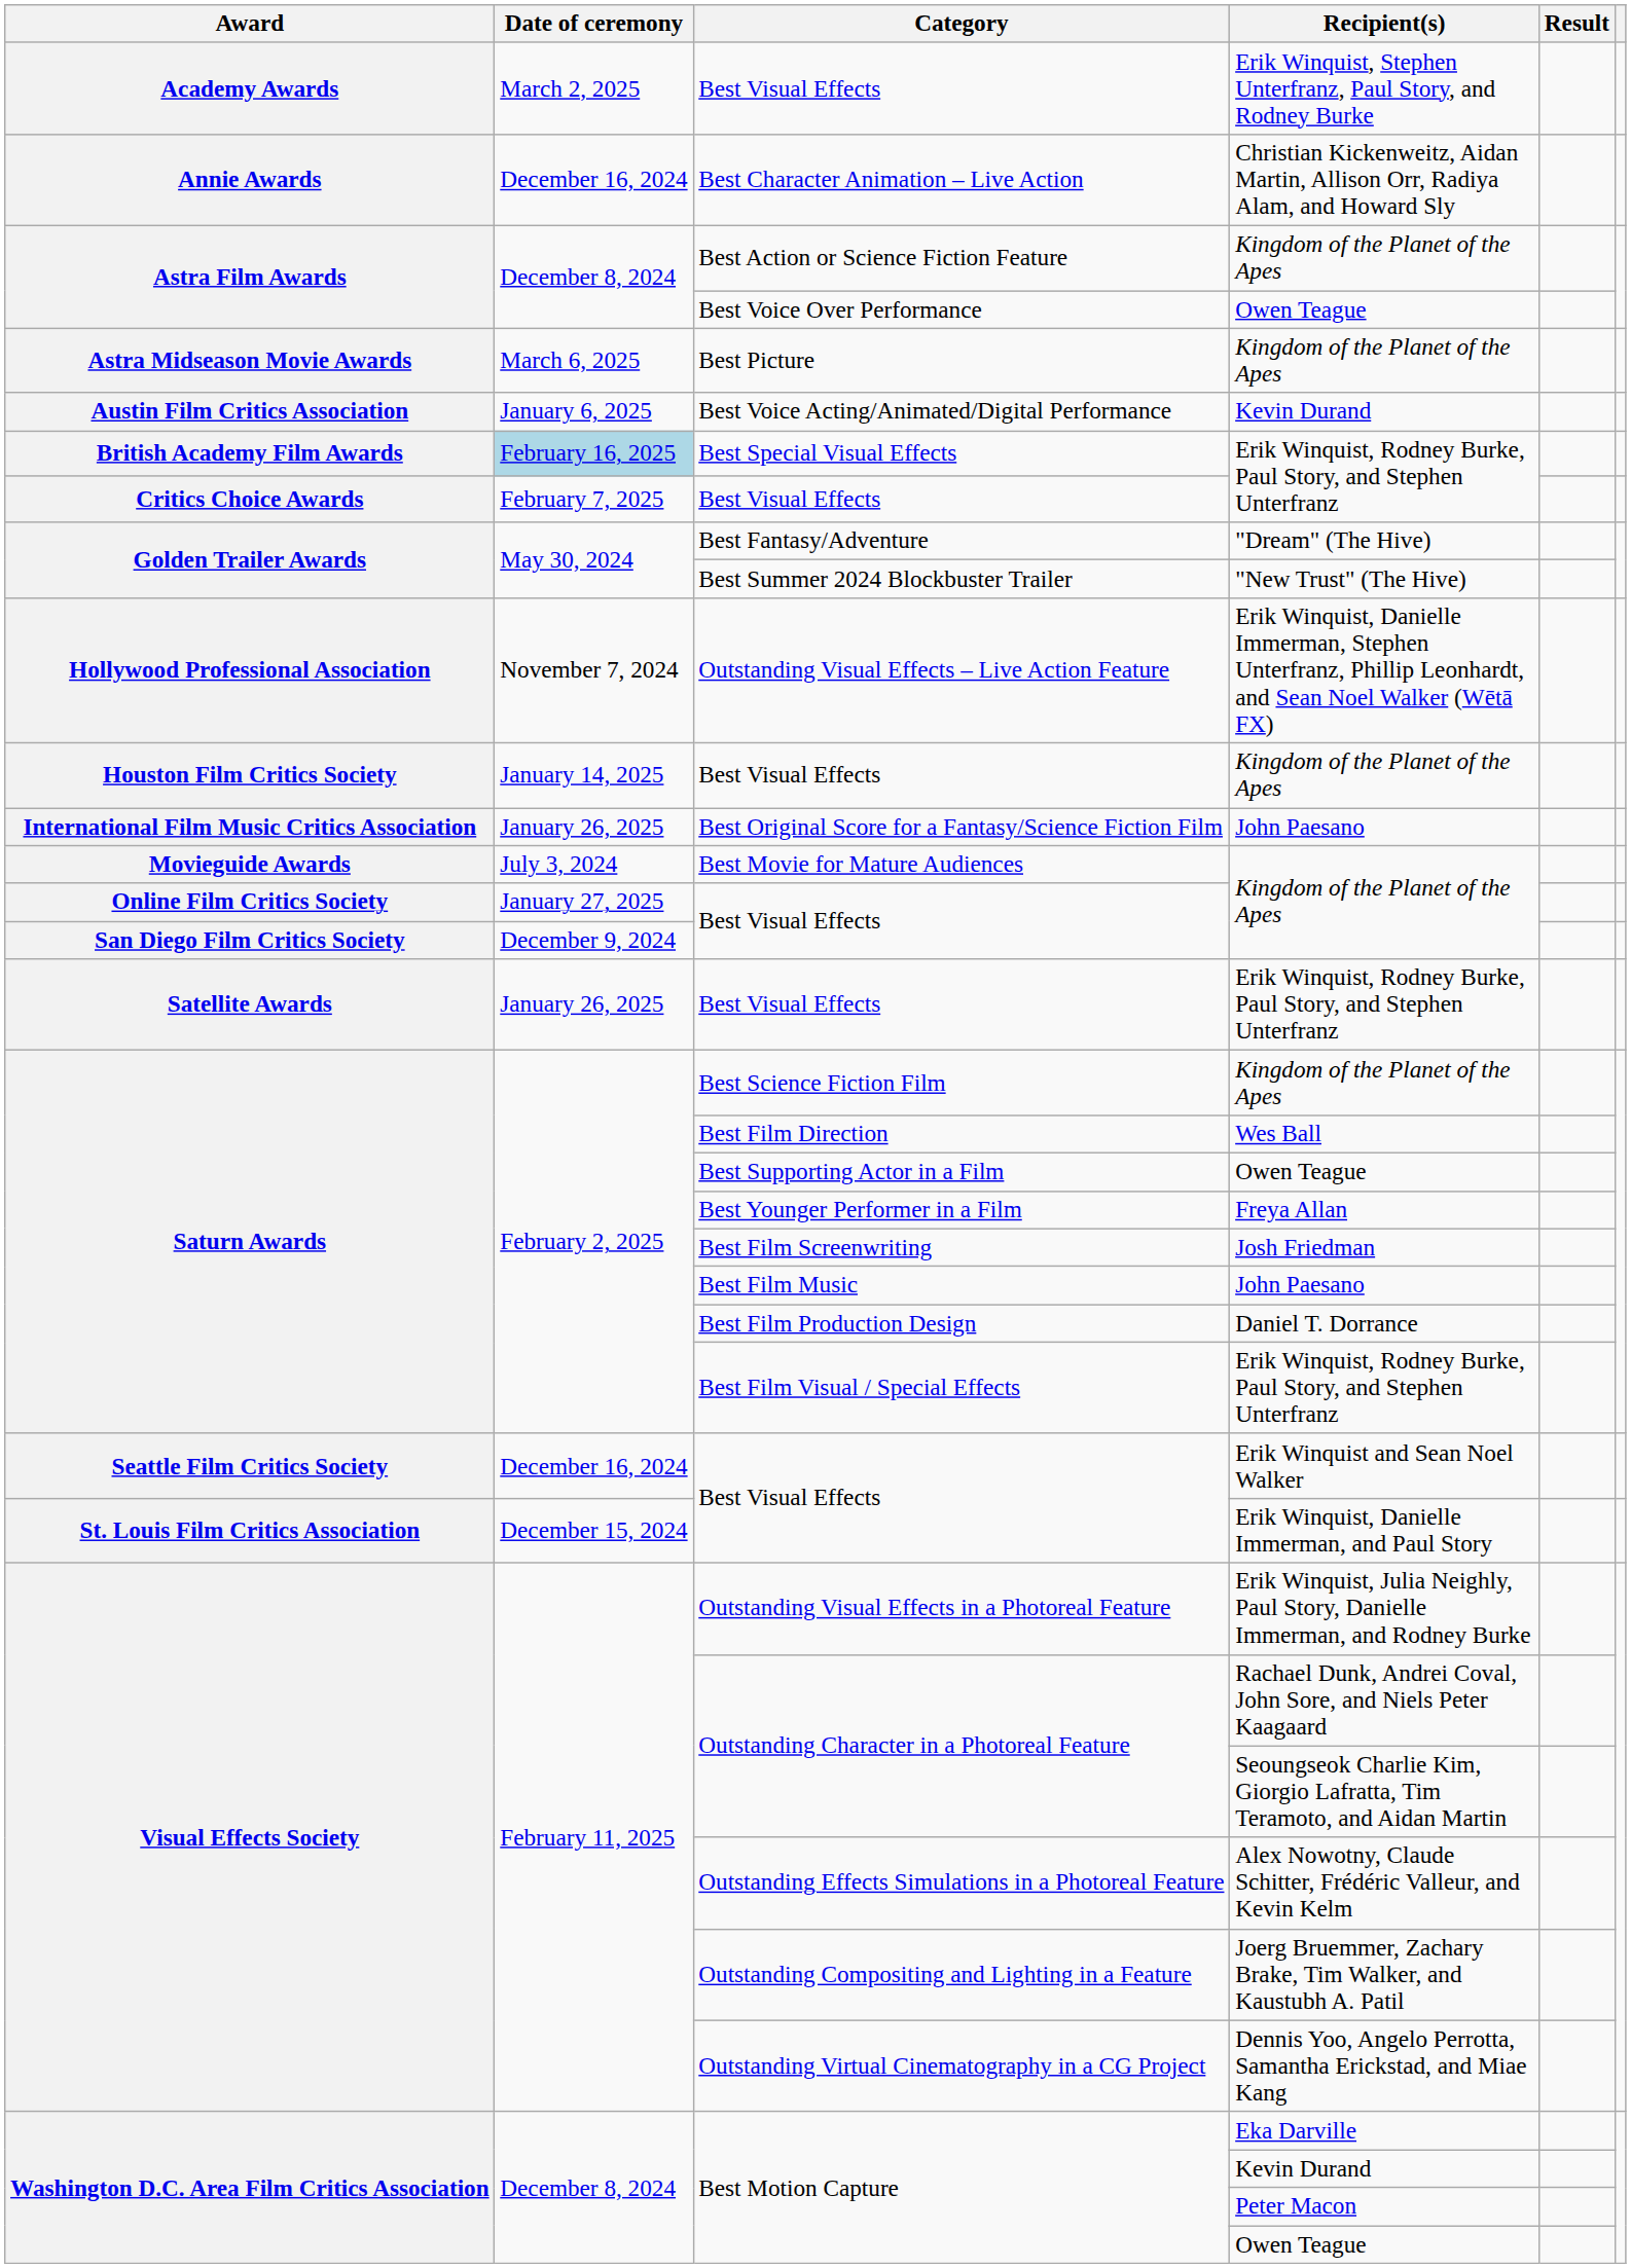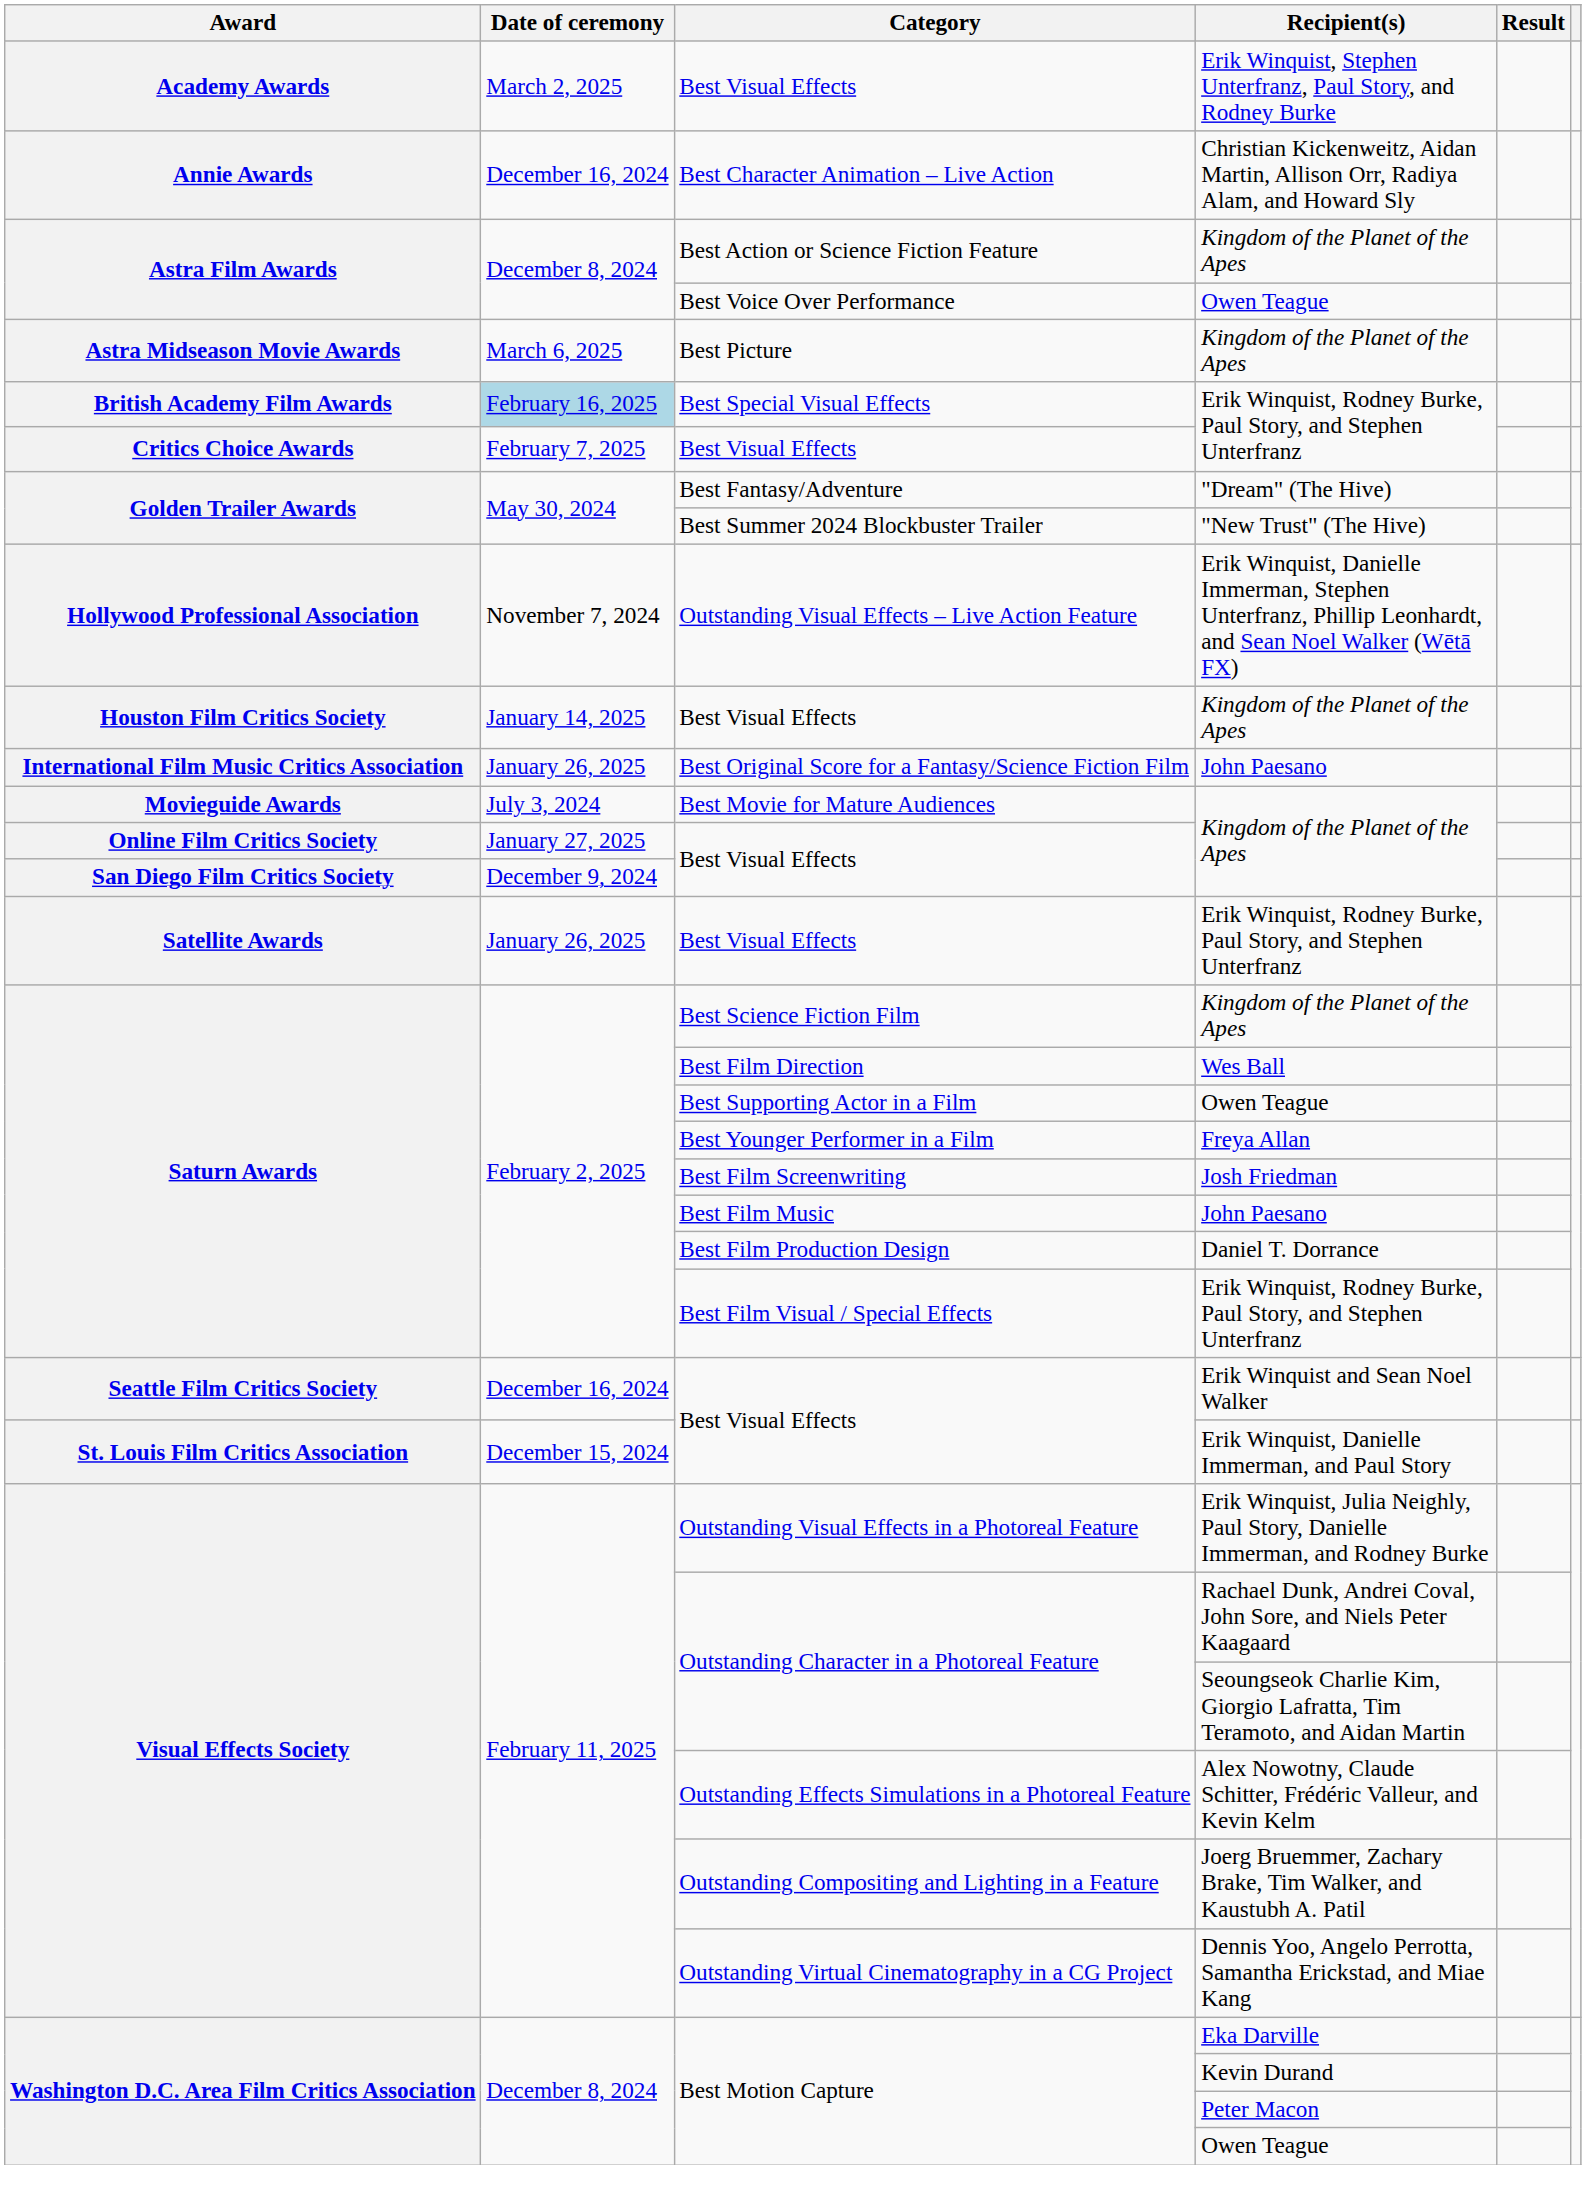 <table class="wikitable sortable plainrowheaders">
 <tr>
 <th scope="col">Award</th>
 <th scope="col">Date of ceremony</th>
 <th scope="col">Category</th>
 <th width=200 scope="col">Recipient(s)</th>
 <th scope="col">Result</th>
 <th scope="col" class="unsortable"></th>
 </tr>
 <tr>
 <th scope="row"><a href='#'>Academy Awards</a></th>
 <td><a href='#'>March 2, 2025</a></td>
 <td><a href='#'>Best Visual Effects</a></td>
 <td><a href='#'>Erik Winquist</a>, <a href='#'>Stephen Unterfranz</a>, <a href='#'>Paul Story</a>, and <a href='#'>Rodney Burke</a></td>
 <td></td>
 <td align="center"><br></td>
 </tr>
 <tr>
 <th scope="row"><a href='#'>Annie Awards</a></th>
 <td><a href='#'>December 16, 2024</a></td>
 <td><a href='#'>Best Character Animation – Live Action</a></td>
 <td>Christian Kickenweitz, Aidan Martin, Allison Orr, Radiya Alam, and Howard Sly</td>
 <td></td>
 <td align="center"><br></td>
 </tr>
 <tr>
 <th rowspan="2" scope="row"><a href='#'>Astra Film Awards</a></th>
 <td rowspan="2"><a href='#'>December 8, 2024</a></td>
 <td>Best Action or Science Fiction Feature</td>
 <td><em>Kingdom of the Planet of the Apes</em></td>
 <td></td>
 <td rowspan="2" align="center"><br></td>
 </tr>
 <tr>
 <td>Best Voice Over Performance</td>
 <td><a href='#'>Owen Teague</a></td>
 <td></td>
 </tr>
 <tr>
 <th scope="row"><a href='#'>Astra Midseason Movie Awards</a></th>
 <td><a href='#'>March 6, 2025</a></td>
 <td>Best Picture</td>
 <td><em>Kingdom of the Planet of the Apes</em></td>
 <td></td>
 <td align="center"><br></td>
-</tr>
-<tr>
-<th scope="row"><a href='#'>Austin Film Critics Association</a></th>
-<td><a href='#'>January 6, 2025</a></td>
-<td>Best Voice Acting/Animated/Digital Performance</td>
-<td><a href='#'>Kevin Durand</a></td>
-<td></td>
-<td align="center"></td>
 </tr>
 <tr>
 <th scope="row"><a href='#'>British Academy Film Awards</a></th>
 <td style="background: lightblue;"><a href='#'>February 16, 2025</a></td>
 <td><a href='#'>Best Special Visual Effects</a></td>
 <td rowspan="2">Erik Winquist, Rodney Burke, Paul Story, and Stephen Unterfranz</td>
 <td></td>
 <td align="center"></td>
 </tr>
 <tr>
 <th scope="row"><a href='#'>Critics Choice Awards</a></th>
 <td><a href='#'>February 7, 2025</a></td>
 <td><a href='#'>Best Visual Effects</a></td>
 <td></td>
 <td align="center"></td>
 </tr>
 <tr>
 <th rowspan="2" scope="row"><a href='#'>Golden Trailer Awards</a></th>
 <td rowspan="2"><a href='#'>May 30, 2024</a></td>
 <td>Best Fantasy/Adventure</td>
 <td>"Dream" (The Hive)</td>
 <td></td>
 <td rowspan="2" align="center"><br></td>
 </tr>
 <tr>
 <td>Best Summer 2024 Blockbuster Trailer</td>
 <td>"New Trust" (The Hive)</td>
 <td></td>
 </tr>
 <tr>
 <th scope="row"><a href='#'>Hollywood Professional Association</a></th>
 <td>November 7, 2024</td>
 <td><a href='#'>Outstanding Visual Effects – Live Action Feature</a></td>
 <td>Erik Winquist, Danielle Immerman, Stephen Unterfranz, Phillip Leonhardt, and <a href='#'>Sean Noel Walker</a> (<a href='#'>Wētā FX</a>)</td>
 <td></td>
 <td align="center"><br></td>
 </tr>
 <tr>
 <th scope="row"><a href='#'>Houston Film Critics Society</a></th>
 <td><a href='#'>January 14, 2025</a></td>
 <td>Best Visual Effects</td>
 <td><em>Kingdom of the Planet of the Apes</em></td>
 <td></td>
 <td align="center"></td>
 </tr>
 <tr>
 <th scope="row"><a href='#'>International Film Music Critics Association</a></th>
 <td><a href='#'>January 26, 2025</a></td>
 <td><a href='#'>Best Original Score for a Fantasy/Science Fiction Film</a></td>
 <td><a href='#'>John Paesano</a></td>
 <td></td>
 <td align="center"></td>
 </tr>
 <tr>
 <th scope="row"><a href='#'>Movieguide Awards</a></th>
 <td><a href='#'>July 3, 2024</a></td>
 <td><a href='#'>Best Movie for Mature Audiences</a></td>
 <td rowspan="3"><em>Kingdom of the Planet of the Apes</em></td>
 <td></td>
 <td align="center"></td>
 </tr>
 <tr>
 <th scope="row"><a href='#'>Online Film Critics Society</a></th>
 <td><a href='#'>January 27, 2025</a></td>
 <td rowspan="2">Best Visual Effects</td>
 <td></td>
 <td align="center"></td>
 </tr>
 <tr>
 <th scope="row"><a href='#'>San Diego Film Critics Society</a></th>
 <td><a href='#'>December 9, 2024</a></td>
 <td></td>
 <td align="center"></td>
 </tr>
 <tr>
 <th scope="row"><a href='#'>Satellite Awards</a></th>
 <td><a href='#'>January 26, 2025</a></td>
 <td><a href='#'>Best Visual Effects</a></td>
 <td>Erik Winquist, Rodney Burke, Paul Story, and Stephen Unterfranz</td>
 <td></td>
 <td align="center"></td>
 </tr>
 <tr>
 <th rowspan="8" scope="row"><a href='#'>Saturn Awards</a></th>
 <td rowspan="8"><a href='#'>February 2, 2025</a></td>
 <td><a href='#'>Best Science Fiction Film</a></td>
 <td><em>Kingdom of the Planet of the Apes</em></td>
 <td></td>
 <td rowspan="8" align="center"></td>
 </tr>
 <tr>
 <td><a href='#'>Best Film Direction</a></td>
 <td><a href='#'>Wes Ball</a></td>
 <td></td>
 </tr>
 <tr>
 <td><a href='#'>Best Supporting Actor in a Film</a></td>
 <td>Owen Teague</td>
 <td></td>
 </tr>
 <tr>
 <td><a href='#'>Best Younger Performer in a Film</a></td>
 <td><a href='#'>Freya Allan</a></td>
 <td></td>
 </tr>
 <tr>
 <td><a href='#'>Best Film Screenwriting</a></td>
 <td><a href='#'>Josh Friedman</a></td>
 <td></td>
 </tr>
 <tr>
 <td><a href='#'>Best Film Music</a></td>
 <td><a href='#'>John Paesano</a></td>
 <td></td>
 </tr>
 <tr>
 <td><a href='#'>Best Film Production Design</a></td>
 <td>Daniel T. Dorrance</td>
 <td></td>
 </tr>
 <tr>
 <td><a href='#'>Best Film Visual / Special Effects</a></td>
 <td>Erik Winquist, Rodney Burke, Paul Story, and Stephen Unterfranz</td>
 <td></td>
 </tr>
 <tr>
 <th scope="row"><a href='#'>Seattle Film Critics Society</a></th>
 <td><a href='#'>December 16, 2024</a></td>
 <td rowspan="2">Best Visual Effects</td>
 <td>Erik Winquist and Sean Noel Walker</td>
 <td></td>
 <td align="center"></td>
 </tr>
 <tr>
 <th scope="row"><a href='#'>St. Louis Film Critics Association</a></th>
 <td><a href='#'>December 15, 2024</a></td>
 <td>Erik Winquist, Danielle Immerman, and Paul Story</td>
 <td></td>
 <td align="center"></td>
 </tr>
 <tr>
 <th rowspan="6" scope="row"><a href='#'>Visual Effects Society</a></th>
 <td rowspan="6"><a href='#'>February 11, 2025</a></td>
 <td><a href='#'>Outstanding Visual Effects in a Photoreal Feature</a></td>
 <td>Erik Winquist, Julia Neighly, Paul Story, Danielle Immerman, and Rodney Burke</td>
 <td></td>
 <td rowspan="6" align="center"><br><br></td>
 </tr>
 <tr>
 <td rowspan="2"><a href='#'>Outstanding Character in a Photoreal Feature</a></td>
 <td>Rachael Dunk, Andrei Coval, John Sore, and Niels Peter Kaagaard<br></td>
 <td></td>
 </tr>
 <tr>
 <td>Seoungseok Charlie Kim, Giorgio Lafratta, Tim Teramoto, and Aidan Martin </td>
 <td></td>
 </tr>
 <tr>
 <td><a href='#'>Outstanding Effects Simulations in a Photoreal Feature</a></td>
 <td>Alex Nowotny, Claude Schitter, Frédéric Valleur, and Kevin Kelm<br></td>
 <td></td>
 </tr>
 <tr>
 <td><a href='#'>Outstanding Compositing and Lighting in a Feature</a></td>
 <td>Joerg Bruemmer, Zachary Brake, Tim Walker, and Kaustubh A. Patil</td>
 <td></td>
 </tr>
 <tr>
 <td><a href='#'>Outstanding Virtual Cinematography in a CG Project</a></td>
 <td>Dennis Yoo, Angelo Perrotta, Samantha Erickstad, and Miae Kang </td>
 <td></td>
 </tr>
 <tr>
 <th rowspan="4" scope="row"><a href='#'>Washington D.C. Area Film Critics Association</a></th>
 <td rowspan="4"><a href='#'>December 8, 2024</a></td>
 <td rowspan="4">Best Motion Capture</td>
 <td><a href='#'>Eka Darville</a></td>
 <td></td>
 <td rowspan="4" align="center"></td>
 </tr>
 <tr>
 <td>Kevin Durand</td>
 <td></td>
 </tr>
 <tr>
 <td><a href='#'>Peter Macon</a></td>
 <td></td>
 </tr>
 <tr>
 <td>Owen Teague</td>
 <td></td>
 </tr>
 </table>
